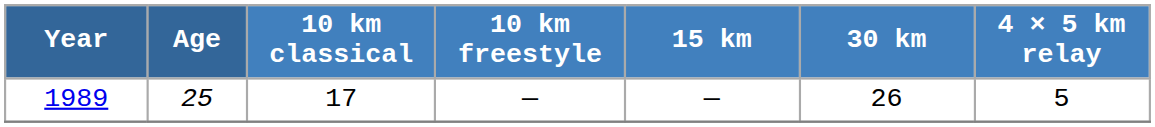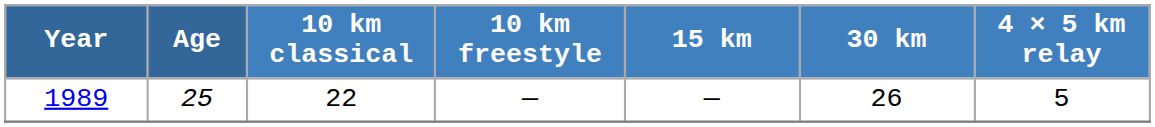 <table class="wikitable" style="font-size:95%; text-align:center; border:grey solid 1px; border-collapse:collapse; background:#ffffff;">
 <tr>
 <th style="background-color:#369; color:white; width:60px;"> Year </th>
 <th style="background-color:#369; color:white; width:40px;"> Age </th>
 <th style="background-color:#4180be; color:white; width:75px;"> 10 km <br> classical </th>
 <th style="background-color:#4180be; color:white; width:75px;"> 10 km <br> freestyle </th>
 <th style="background-color:#4180be; color:white; width:75px;"> 15 km </th>
 <th style="background-color:#4180be; color:white; width:75px;"> 30 km </th>
 <th style="background-color:#4180be; color:white; width:75px;"> 4 × 5 km <br> relay </th>
 </tr>
 <tr>
 <td><a href='#'>1989</a></td>
 <td><em>25</em></td>
-<td>17</td>
+<td>22</td>
 <td>—</td>
 <td>—</td>
 <td>26</td>
 <td>5</td>
 </tr>
 <tr>
 </tr>
 </table>
